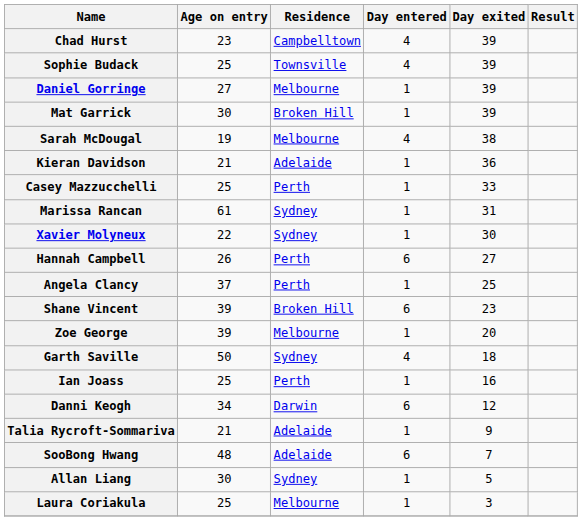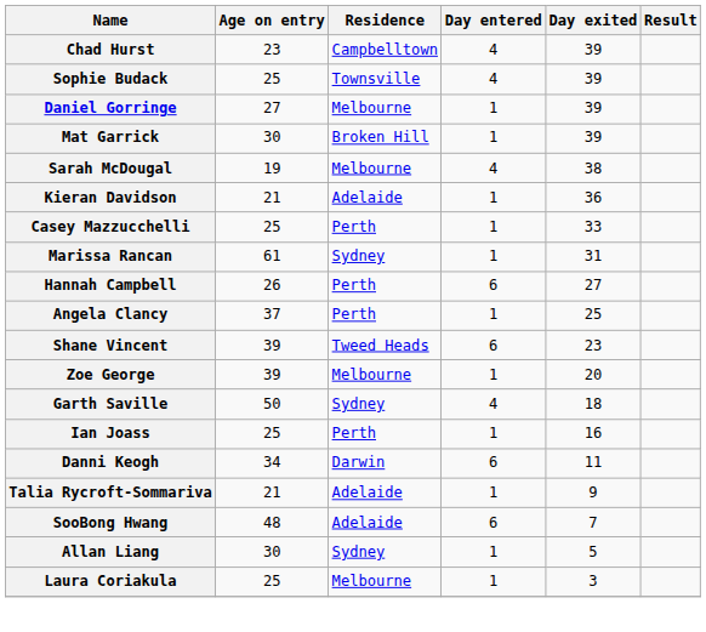 <table class="wikitable sortable" style="text-align:left; line-height:20px; width:auto;">
 <tr>
 <th scope="col">Name</th>
 <th scope="col">Age on entry</th>
 <th scope="col">Residence</th>
 <th scope="col">Day entered</th>
 <th scope="col">Day exited</th>
 <th scope="col">Result</th>
 </tr>
 <tr>
 <th scope="row">Chad Hurst</th>
 <td align="center">23</td>
 <td><a href='#'>Campbelltown</a></td>
 <td align="center">4</td>
 <td align="center">39</td>
 <td></td>
 </tr>
 <tr>
 <th scope="row">Sophie Budack</th>
 <td align="center">25</td>
 <td><a href='#'>Townsville</a></td>
 <td align="center">4</td>
 <td align="center">39</td>
 <td></td>
 </tr>
 <tr>
 <th scope="row"><a href='#'>Daniel Gorringe</a></th>
 <td align="center">27</td>
 <td><a href='#'>Melbourne</a></td>
 <td align="center">1</td>
 <td align="center">39</td>
 <td></td>
 </tr>
 <tr>
 <th scope="row">Mat Garrick</th>
 <td align="center">30</td>
 <td><a href='#'>Broken Hill</a></td>
 <td align="center">1</td>
 <td align="center">39</td>
 <td></td>
 </tr>
 <tr>
 <th scope="row">Sarah McDougal</th>
 <td align="center">19</td>
 <td><a href='#'>Melbourne</a></td>
 <td align="center">4</td>
 <td align="center">38</td>
 <td></td>
 </tr>
 <tr>
 <th scope="row">Kieran Davidson</th>
 <td align="center">21</td>
 <td><a href='#'>Adelaide</a></td>
 <td align="center">1</td>
 <td align="center">36</td>
 <td></td>
 </tr>
 <tr>
 <th scope="row">Casey Mazzucchelli</th>
 <td align="center">25</td>
 <td><a href='#'>Perth</a></td>
 <td align="center">1</td>
 <td align="center">33</td>
 <td></td>
 </tr>
 <tr>
 <th scope="row">Marissa Rancan</th>
 <td align="center">61</td>
 <td><a href='#'>Sydney</a></td>
 <td align="center">1</td>
 <td align="center">31</td>
 <td></td>
 </tr>
 <tr>
-<th scope="row"><a href='#'>Xavier Molyneux</a></th>
-<td align="center">22</td>
-<td><a href='#'>Sydney</a></td>
-<td align="center">1</td>
-<td align="center">30</td>
-<td></td>
-</tr>
-<tr>
 <th scope="row">Hannah Campbell</th>
 <td align="center">26</td>
 <td><a href='#'>Perth</a></td>
 <td align="center">6</td>
 <td align="center">27</td>
 <td></td>
 </tr>
 <tr>
 <th scope="row">Angela Clancy</th>
 <td align="center">37</td>
 <td><a href='#'>Perth</a></td>
 <td align="center">1</td>
 <td align="center">25</td>
 <td></td>
 </tr>
 <tr>
 <th scope="row">Shane Vincent</th>
 <td align="center">39</td>
-<td><a href='#'>Broken Hill</a></td>
+<td><a href='#'>Tweed Heads</a></td>
 <td align="center">6</td>
 <td align="center">23</td>
 <td></td>
 </tr>
 <tr>
 <th scope="row">Zoe George</th>
 <td align="center">39</td>
 <td><a href='#'>Melbourne</a></td>
 <td align="center">1</td>
 <td align="center">20</td>
 <td></td>
 </tr>
 <tr>
 <th scope="row">Garth Saville</th>
 <td align="center">50</td>
 <td><a href='#'>Sydney</a></td>
 <td align="center">4</td>
 <td align="center">18</td>
 <td></td>
 </tr>
 <tr>
 <th scope="row">Ian Joass</th>
 <td align="center">25</td>
 <td><a href='#'>Perth</a></td>
 <td align="center">1</td>
 <td align="center">16</td>
 <td></td>
 </tr>
 <tr>
 <th scope="row">Danni Keogh</th>
 <td align="center">34</td>
 <td><a href='#'>Darwin</a></td>
 <td align="center">6</td>
-<td align="center">12</td>
+<td align="center">11</td>
 <td></td>
 </tr>
 <tr>
 <th scope="row">Talia Rycroft-Sommariva</th>
 <td align="center">21</td>
 <td><a href='#'>Adelaide</a></td>
 <td align="center">1</td>
 <td align="center">9</td>
 <td></td>
 </tr>
 <tr>
 <th scope="row">SooBong Hwang</th>
 <td align="center">48</td>
 <td><a href='#'>Adelaide</a></td>
 <td align="center">6</td>
 <td align="center">7</td>
 <td></td>
 </tr>
 <tr>
 <th scope="row">Allan Liang</th>
 <td align="center">30</td>
 <td><a href='#'>Sydney</a></td>
 <td align="center">1</td>
 <td align="center">5</td>
 <td></td>
 </tr>
 <tr>
 <th scope="row">Laura Coriakula</th>
 <td align="center">25</td>
 <td><a href='#'>Melbourne</a></td>
 <td align="center">1</td>
 <td align="center">3</td>
 <td></td>
 </tr>
 <tr>
 </tr>
 </table>
